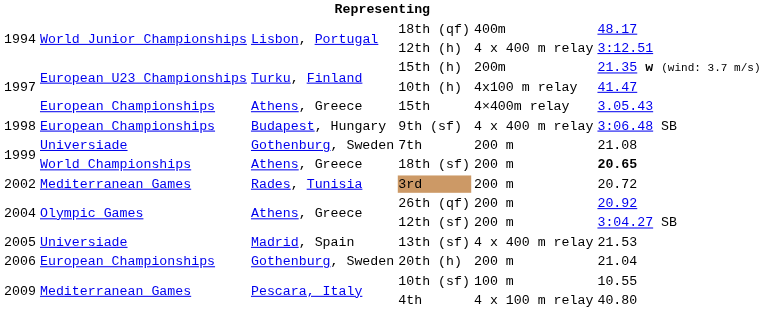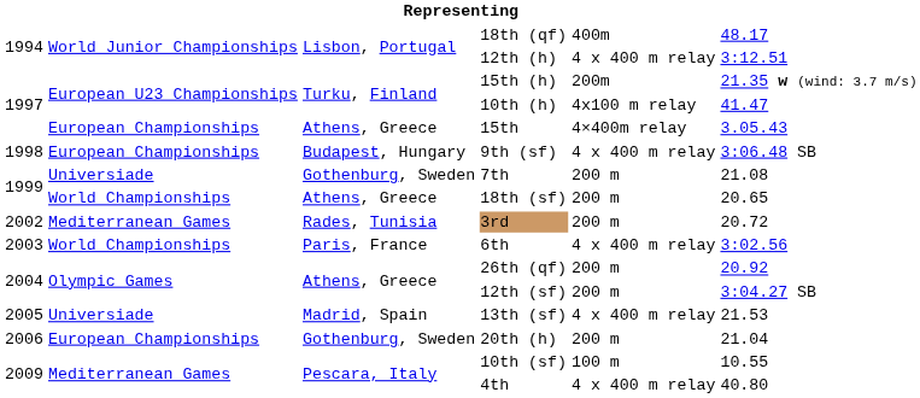 <table>
 <tr>
 <th colspan="6">Representing </th>
 </tr>
 <tr>
 <td rowspan=2>1994</td>
 <td rowspan=2><a href='#'>World Junior Championships</a></td>
 <td rowspan=2><a href='#'>Lisbon</a>, <a href='#'>Portugal</a></td>
 <td>18th (qf)</td>
 <td>400m</td>
 <td><a href='#'>48.17</a></td>
 </tr>
 <tr>
 <td>12th (h)</td>
 <td>4 x 400 m relay</td>
 <td><a href='#'>3:12.51</a></td>
 </tr>
 <tr>
 <td rowspan=3>1997</td>
 <td rowspan=2><a href='#'>European U23 Championships</a></td>
 <td rowspan=2><a href='#'>Turku</a>, <a href='#'>Finland</a></td>
 <td>15th (h)</td>
 <td>200m</td>
 <td><a href='#'>21.35</a> <strong>w</strong> <small>(wind: 3.7 m/s)</small></td>
 </tr>
 <tr>
 <td>10th (h)</td>
 <td>4x100 m relay</td>
 <td><a href='#'>41.47</a></td>
 </tr>
 <tr>
 <td><a href='#'>European Championships</a></td>
 <td><a href='#'>Athens</a>, Greece</td>
 <td>15th</td>
 <td>4×400m relay</td>
 <td><a href='#'>3.05.43</a></td>
 </tr>
 <tr>
 <td>1998</td>
 <td><a href='#'>European Championships</a></td>
 <td><a href='#'>Budapest</a>, Hungary</td>
 <td>9th (sf)</td>
 <td>4 x 400 m relay</td>
 <td><a href='#'>3:06.48</a> SB</td>
 </tr>
 <tr>
 <td rowspan=2>1999</td>
 <td><a href='#'>Universiade</a></td>
 <td><a href='#'>Gothenburg</a>, Sweden</td>
 <td>7th</td>
 <td>200 m</td>
 <td>21.08</td>
 </tr>
 <tr>
 <td><a href='#'>World Championships</a></td>
 <td><a href='#'>Athens</a>, Greece</td>
 <td>18th (sf)</td>
 <td>200 m</td>
-<td><strong>20.65</strong></td>
+<td>20.65</td>
 </tr>
 <tr>
 <td>2002</td>
 <td><a href='#'>Mediterranean Games</a></td>
 <td><a href='#'>Rades</a>, <a href='#'>Tunisia</a></td>
 <td bgcolor=cc9966>3rd</td>
 <td>200 m</td>
 <td>20.72</td>
+</tr>
+<tr>
+<td>2003</td>
+<td><a href='#'>World Championships</a></td>
+<td><a href='#'>Paris</a>, France</td>
+<td>6th</td>
+<td>4 x 400 m relay</td>
+<td><a href='#'>3:02.56</a></td>
 </tr>
 <tr>
 <td rowspan=2>2004</td>
 <td rowspan=2><a href='#'>Olympic Games</a></td>
 <td rowspan=2><a href='#'>Athens</a>, Greece</td>
 <td>26th (qf)</td>
 <td>200 m</td>
 <td><a href='#'>20.92</a></td>
 </tr>
 <tr>
 <td>12th (sf)</td>
 <td>200 m</td>
 <td><a href='#'>3:04.27</a> SB</td>
 </tr>
 <tr>
 <td>2005</td>
 <td><a href='#'>Universiade</a></td>
 <td><a href='#'>Madrid</a>, Spain</td>
 <td>13th (sf)</td>
 <td>4 x 400 m relay</td>
 <td>21.53</td>
 </tr>
 <tr>
 <td>2006</td>
 <td><a href='#'>European Championships</a></td>
 <td><a href='#'>Gothenburg</a>, Sweden</td>
 <td>20th (h)</td>
 <td>200 m</td>
 <td>21.04</td>
 </tr>
 <tr>
 <td rowspan=2>2009</td>
 <td rowspan=2><a href='#'>Mediterranean Games</a></td>
 <td rowspan=2><a href='#'>Pescara, Italy</a></td>
 <td>10th (sf)</td>
 <td>100 m</td>
 <td>10.55</td>
 </tr>
 <tr>
 <td>4th</td>
-<td>4 x 100 m relay</td>
+<td>4 x 400 m relay</td>
 <td>40.80</td>
 </tr>
 </table>
